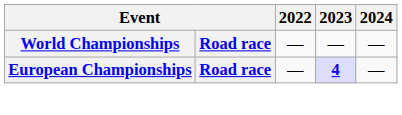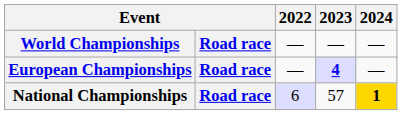 <table class="wikitable plainrowheaders">
 <tr>
 <th colspan="2" scope="col">Event</th>
 <th scope="col">2022</th>
 <th scope="col">2023</th>
 <th scope="col">2024</th>
 </tr>
 <tr style="text-align:center;">
 <th scope="row"> <a href='#'>World Championships</a></th>
 <th scope="row"><a href='#'>Road race</a></th>
 <td>—</td>
 <td>—</td>
 <td>—</td>
 </tr>
 <tr style="text-align:center;">
 <th scope="row"> <a href='#'>European Championships</a></th>
 <th scope="row"><a href='#'>Road race</a></th>
 <td>—</td>
 <td style="background:#ddf;"><strong><a href='#'>4</a></strong></td>
 <td>—</td>
 </tr>
+<tr style="text-align:center;">
+<th scope="row"> National Championships</th>
+<th scope="row"><a href='#'>Road race</a></th>
+<td style="background:#ddf;">6</td>
+<td>57</td>
+<td style="background:gold;"><strong>1</strong></td>
+</tr>
 </table>
